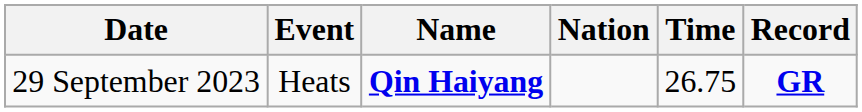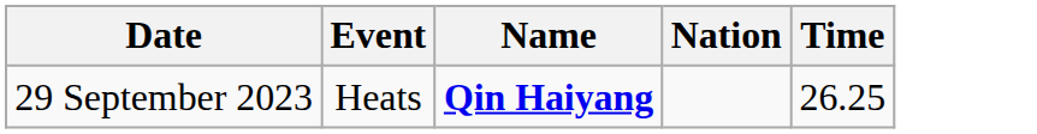 <table class=wikitable style=text-align:center>
 <tr>
 <th>Date</th>
 <th>Event</th>
 <th>Name</th>
 <th>Nation</th>
 <th>Time</th>
-<th>Record</th>
 </tr>
 <tr>
 <td>29 September 2023</td>
 <td>Heats</td>
 <td align=left><strong><a href='#'>Qin Haiyang</a></strong></td>
 <td align=left></td>
-<td>26.75</td>
-<td><strong><a href='#'>GR</a></strong></td>
+<td>26.25</td>
 </tr>
 </table>
